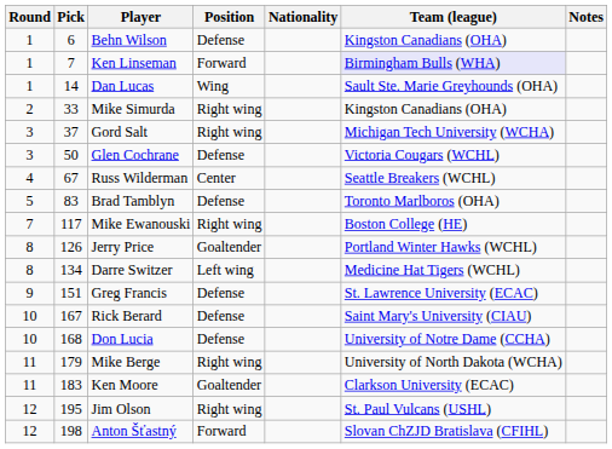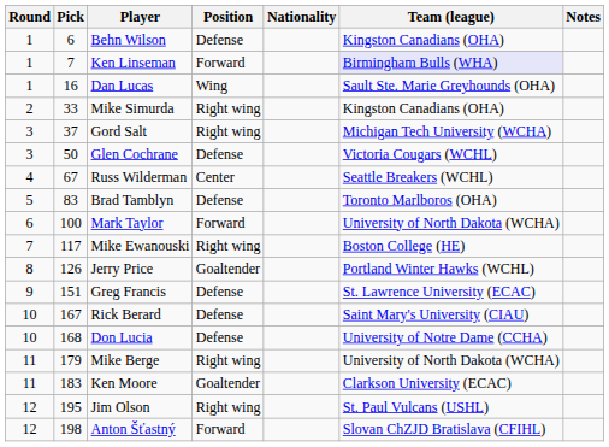 <table class="wikitable">
 <tr>
 <th>Round</th>
 <th>Pick</th>
 <th>Player</th>
 <th>Position</th>
 <th>Nationality</th>
 <th>Team (league)</th>
 <th>Notes</th>
 </tr>
 <tr>
 <td style="text-align:center">1</td>
 <td style="text-align:center">6</td>
 <td><a href='#'>Behn Wilson</a></td>
 <td>Defense</td>
 <td></td>
 <td><a href='#'>Kingston Canadians</a> (<a href='#'>OHA</a>)</td>
 <td></td>
 </tr>
 <tr>
 <td style="text-align:center">1</td>
 <td style="text-align:center">7</td>
 <td><a href='#'>Ken Linseman</a></td>
 <td>Forward</td>
 <td></td>
 <td style="background: lavender;"><a href='#'>Birmingham Bulls</a> (<a href='#'>WHA</a>)</td>
 <td></td>
 </tr>
 <tr>
 <td style="text-align:center">1</td>
-<td style="text-align:center">14</td>
+<td style="text-align:center">16</td>
 <td><a href='#'>Dan Lucas</a></td>
 <td>Wing</td>
 <td></td>
 <td><a href='#'>Sault Ste. Marie Greyhounds</a> (OHA)</td>
 <td></td>
 </tr>
 <tr>
 <td style="text-align:center">2</td>
 <td style="text-align:center">33</td>
 <td>Mike Simurda</td>
 <td>Right wing</td>
 <td></td>
 <td>Kingston Canadians (OHA)</td>
 <td></td>
 </tr>
 <tr>
 <td style="text-align:center">3</td>
 <td style="text-align:center">37</td>
 <td>Gord Salt</td>
 <td>Right wing</td>
 <td></td>
 <td><a href='#'>Michigan Tech University</a> (<a href='#'>WCHA</a>)</td>
 <td></td>
 </tr>
 <tr>
 <td style="text-align:center">3</td>
 <td style="text-align:center">50</td>
 <td><a href='#'>Glen Cochrane</a></td>
 <td>Defense</td>
 <td></td>
 <td><a href='#'>Victoria Cougars</a> (<a href='#'>WCHL</a>)</td>
 <td></td>
 </tr>
 <tr>
 <td style="text-align:center">4</td>
 <td style="text-align:center">67</td>
 <td>Russ Wilderman</td>
 <td>Center</td>
 <td></td>
 <td><a href='#'>Seattle Breakers</a> (WCHL)</td>
 <td></td>
 </tr>
 <tr>
 <td style="text-align:center">5</td>
 <td style="text-align:center">83</td>
 <td>Brad Tamblyn</td>
 <td>Defense</td>
 <td></td>
 <td><a href='#'>Toronto Marlboros</a> (OHA)</td>
 <td></td>
 </tr>
 <tr>
+<td style="text-align:center">6</td>
+<td style="text-align:center">100</td>
+<td><a href='#'>Mark Taylor</a></td>
+<td>Forward</td>
+<td></td>
+<td><a href='#'>University of North Dakota</a> (WCHA)</td>
+<td></td>
+</tr>
+<tr>
 <td style="text-align:center">7</td>
 <td style="text-align:center">117</td>
 <td>Mike Ewanouski</td>
 <td>Right wing</td>
 <td></td>
 <td><a href='#'>Boston College</a> (<a href='#'>HE</a>)</td>
 <td></td>
 </tr>
 <tr>
 <td style="text-align:center">8</td>
 <td style="text-align:center">126</td>
 <td>Jerry Price</td>
 <td>Goaltender</td>
 <td></td>
 <td><a href='#'>Portland Winter Hawks</a> (WCHL)</td>
-<td></td>
-</tr>
-<tr>
-<td style="text-align:center">8</td>
-<td style="text-align:center">134</td>
-<td>Darre Switzer</td>
-<td>Left wing</td>
-<td></td>
-<td><a href='#'>Medicine Hat Tigers</a> (WCHL)</td>
 <td></td>
 </tr>
 <tr>
 <td style="text-align:center">9</td>
 <td style="text-align:center">151</td>
 <td>Greg Francis</td>
 <td>Defense</td>
 <td></td>
 <td><a href='#'>St. Lawrence University</a> (<a href='#'>ECAC</a>)</td>
 <td></td>
 </tr>
 <tr>
 <td style="text-align:center">10</td>
 <td style="text-align:center">167</td>
 <td>Rick Berard</td>
 <td>Defense</td>
 <td></td>
 <td><a href='#'>Saint Mary's University</a> (<a href='#'>CIAU</a>)</td>
 <td></td>
 </tr>
 <tr>
 <td style="text-align:center">10</td>
 <td style="text-align:center">168</td>
 <td><a href='#'>Don Lucia</a></td>
 <td>Defense</td>
 <td></td>
 <td><a href='#'>University of Notre Dame</a> (<a href='#'>CCHA</a>)</td>
 <td></td>
 </tr>
 <tr>
 <td style="text-align:center">11</td>
 <td style="text-align:center">179</td>
 <td>Mike Berge</td>
 <td>Right wing</td>
 <td></td>
 <td>University of North Dakota (WCHA)</td>
 <td></td>
 </tr>
 <tr>
 <td style="text-align:center">11</td>
 <td style="text-align:center">183</td>
 <td>Ken Moore</td>
 <td>Goaltender</td>
 <td></td>
 <td><a href='#'>Clarkson University</a> (ECAC)</td>
 <td></td>
 </tr>
 <tr>
 <td style="text-align:center">12</td>
 <td style="text-align:center">195</td>
 <td>Jim Olson</td>
 <td>Right wing</td>
 <td></td>
 <td><a href='#'>St. Paul Vulcans</a> (<a href='#'>USHL</a>)</td>
 <td></td>
 </tr>
 <tr>
 <td style="text-align:center">12</td>
 <td style="text-align:center">198</td>
 <td><a href='#'>Anton Šťastný</a></td>
 <td>Forward</td>
 <td></td>
 <td><a href='#'>Slovan ChZJD Bratislava</a> (<a href='#'>CFIHL</a>)</td>
 <td></td>
 </tr>
 </table>
